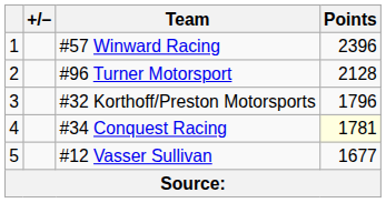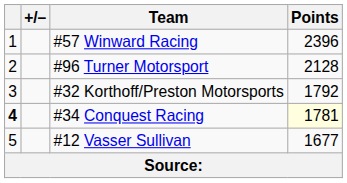 <table class="wikitable" style="font-size: 95%;">
 <tr>
 <th scope="col"></th>
 <th scope="col">+/–</th>
 <th scope="col">Team</th>
 <th scope="col">Points</th>
 </tr>
 <tr>
 <td align=center>1</td>
 <td align="left"></td>
 <td>#57 <a href='#'>Winward Racing</a></td>
 <td align=right>2396</td>
 </tr>
 <tr>
 <td align=center>2</td>
 <td align="left"></td>
 <td>#96 <a href='#'>Turner Motorsport</a></td>
 <td align=right>2128</td>
 </tr>
 <tr>
 <td align=center>3</td>
 <td align=left></td>
 <td>#32 Korthoff/Preston Motorsports</td>
-<td align=right>1796</td>
+<td align=right>1792</td>
 </tr>
 <tr>
-<td align=center>4</td>
+<td align=center><strong>4</strong></td>
 <td align=left></td>
 <td>#34 <a href='#'>Conquest Racing</a></td>
 <td align=right style="background: lightyellow;">1781</td>
 </tr>
 <tr>
 <td align=center>5</td>
 <td align=left></td>
 <td>#12 <a href='#'>Vasser Sullivan</a></td>
 <td align=right>1677</td>
 </tr>
 <tr>
 <th colspan=5>Source:</th>
 </tr>
 </table>
